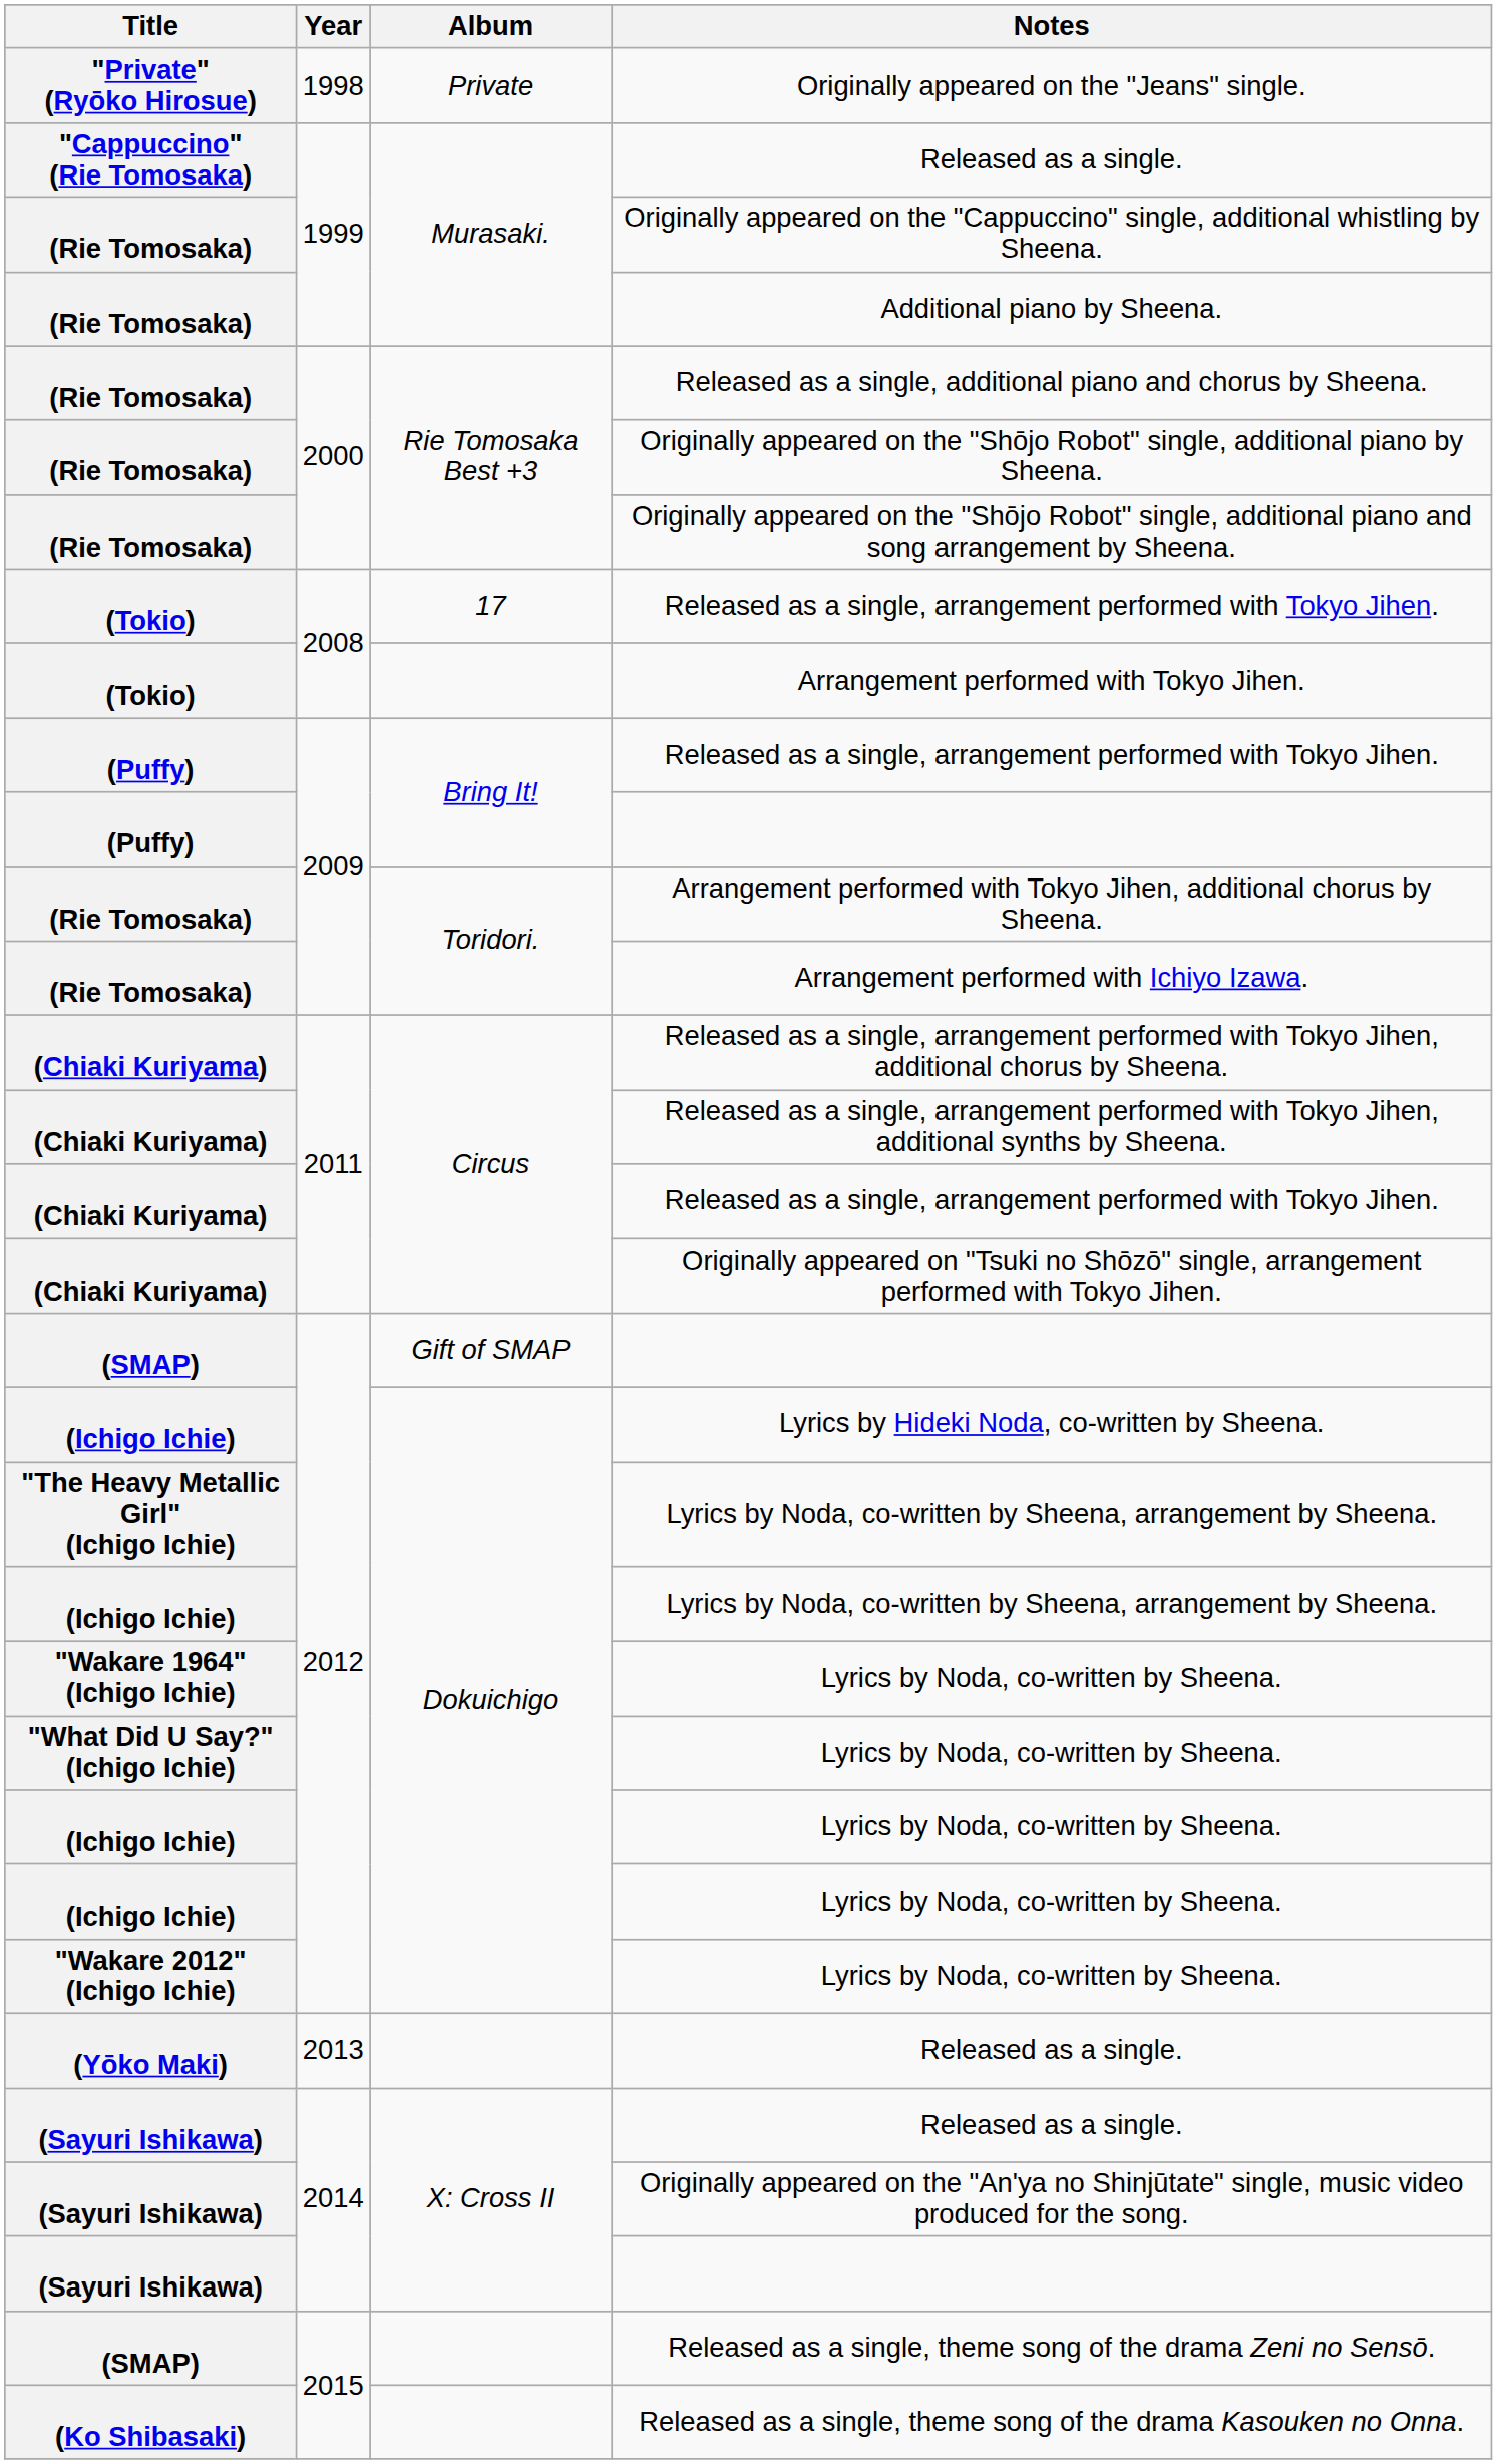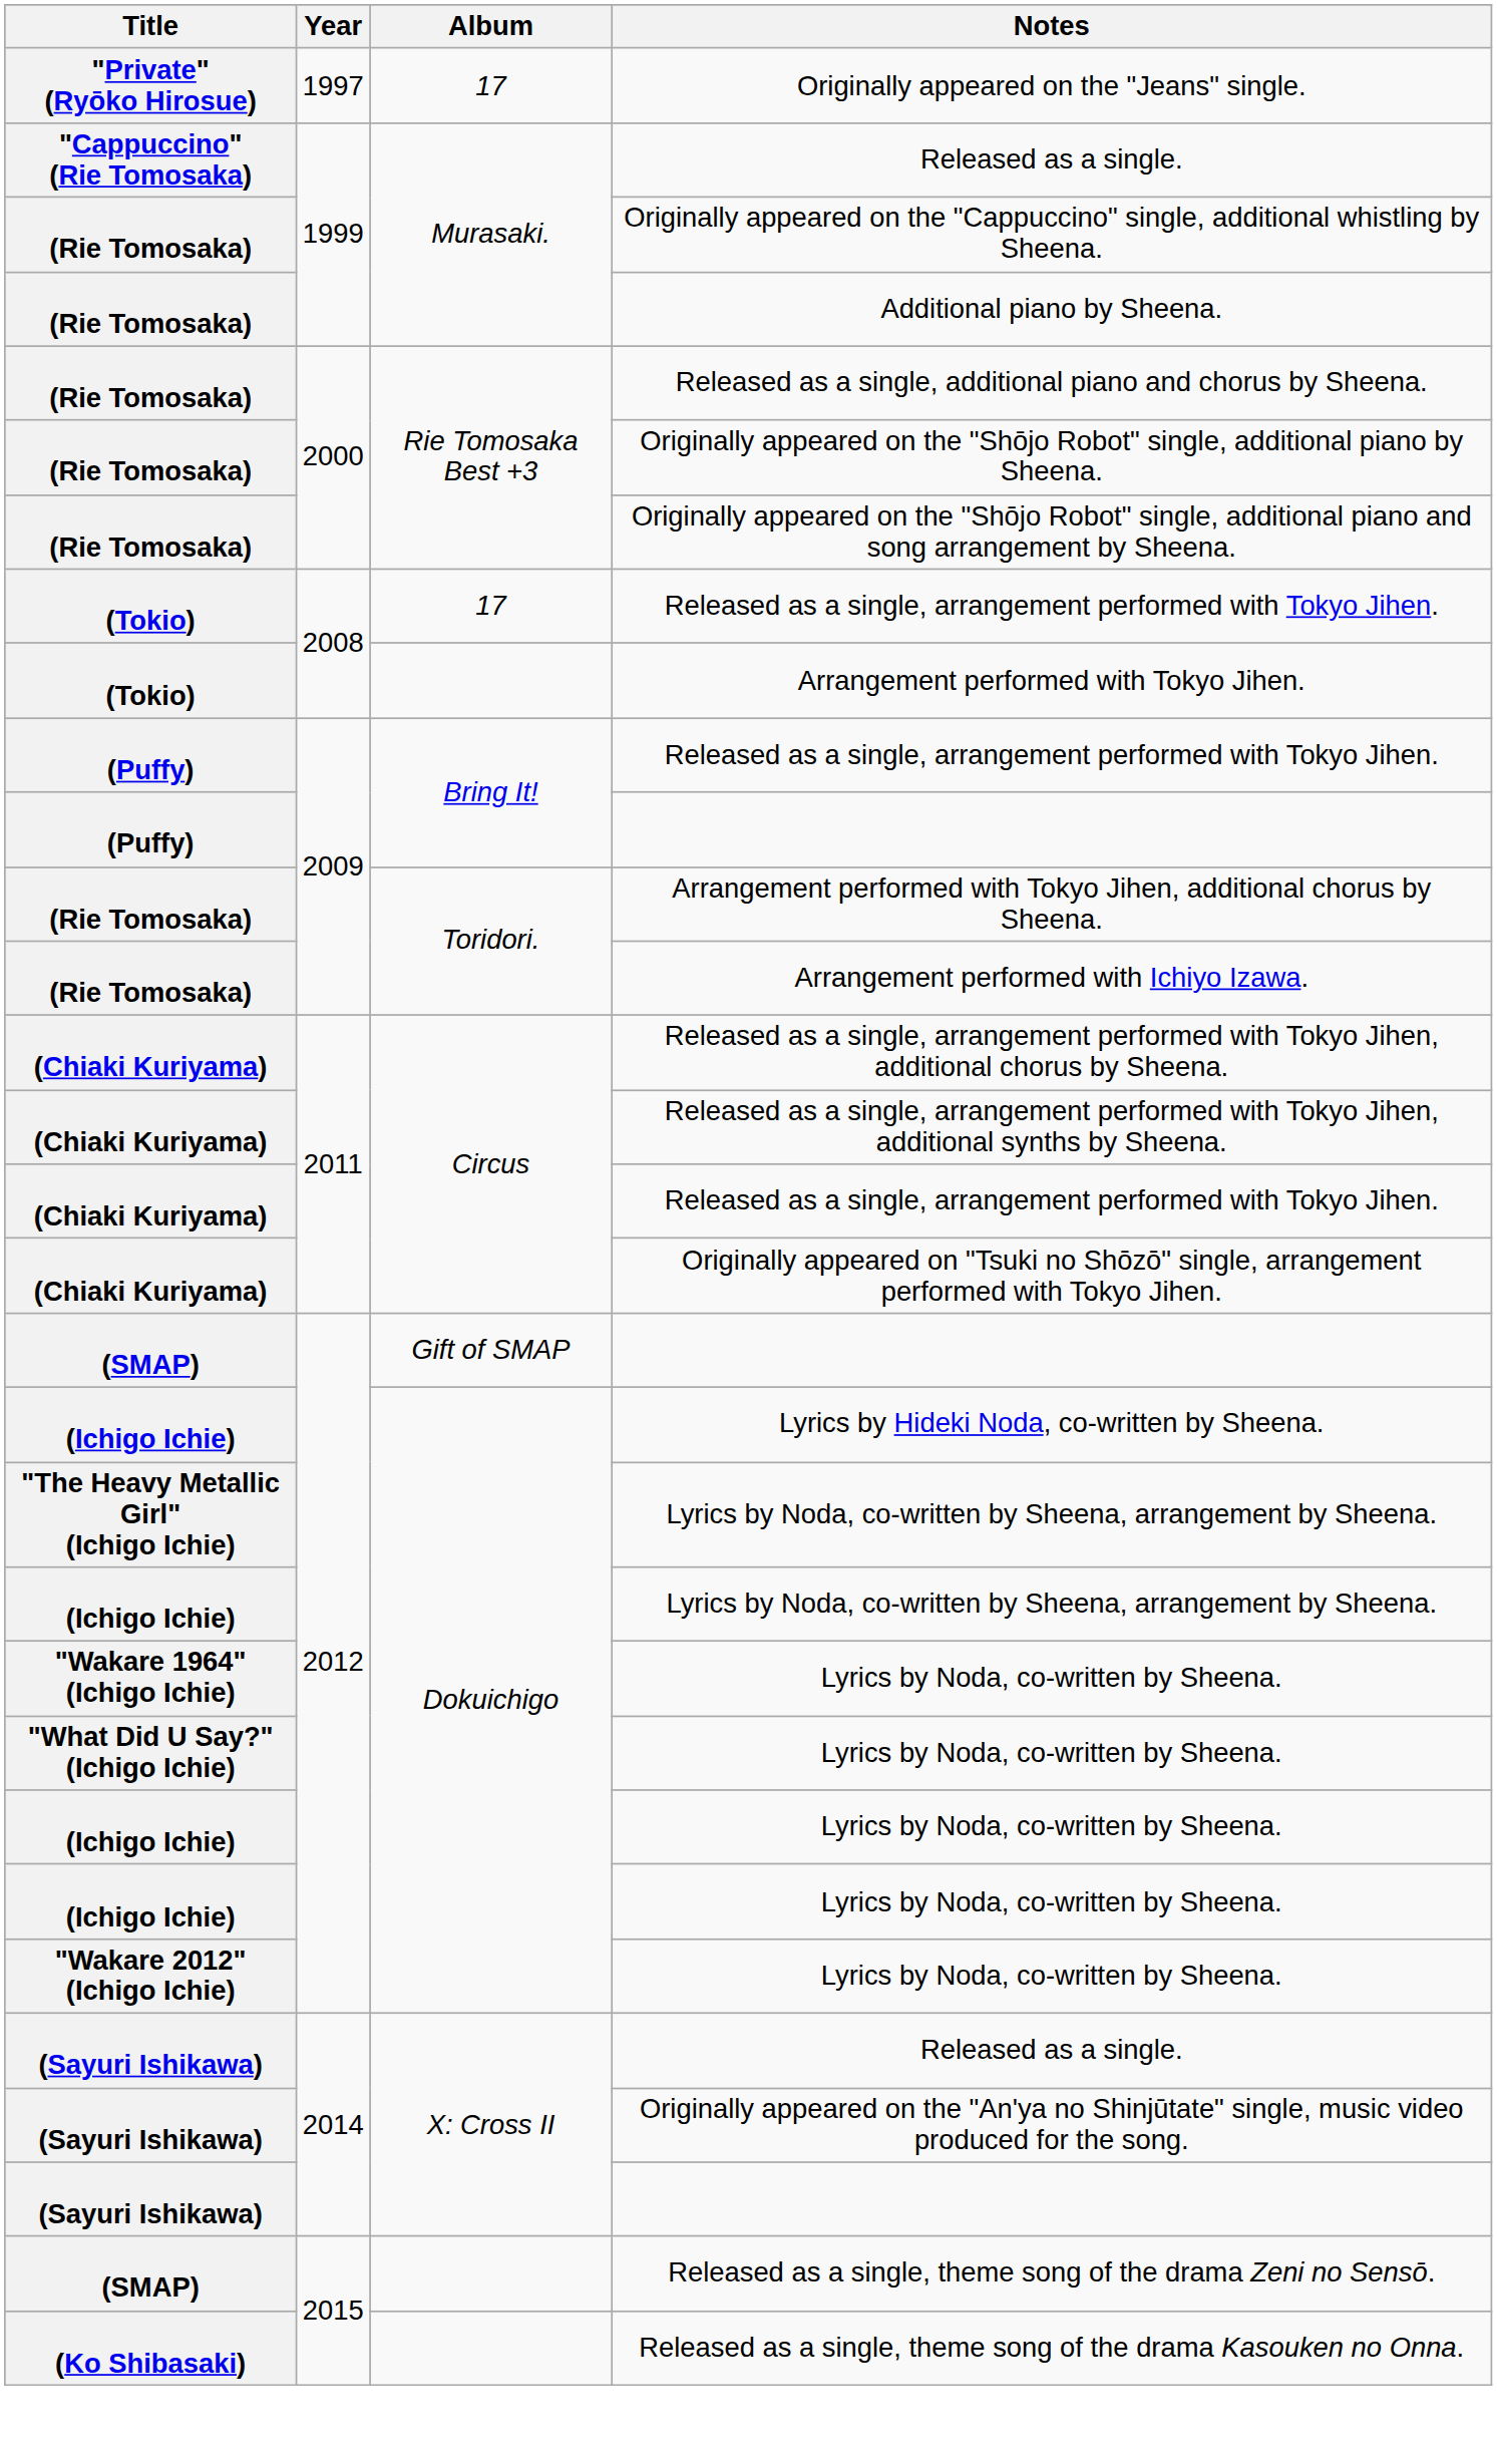 <table class="wikitable plainrowheaders" style="text-align:center;">
 <tr>
 <th scope="col">Title</th>
 <th scope="col">Year</th>
 <th scope="col">Album</th>
 <th scope="col">Notes</th>
 </tr>
 <tr>
 <th scope="row">"<a href='#'>Private</a>"<br><span>(<a href='#'>Ryōko Hirosue</a>)</span></th>
-<td>1998</td>
-<td><em>Private</em></td>
+<td>1997</td>
+<td><em>17</em></td>
 <td>Originally appeared on the "Jeans" single.</td>
 </tr>
 <tr>
 <th scope="row">"<a href='#'>Cappuccino</a>"<br><span>(<a href='#'>Rie Tomosaka</a>)</span></th>
 <td rowspan="3">1999</td>
 <td rowspan="3"><em>Murasaki.</em></td>
 <td>Released as a single.</td>
 </tr>
 <tr>
 <th scope="row"><br><span>(Rie Tomosaka)</span></th>
 <td>Originally appeared on the "Cappuccino" single, additional whistling by Sheena.</td>
 </tr>
 <tr>
 <th scope="row"><br><span>(Rie Tomosaka)</span></th>
 <td>Additional piano by Sheena.</td>
 </tr>
 <tr>
 <th scope="row"><br><span>(Rie Tomosaka)</span></th>
 <td rowspan="3">2000</td>
 <td rowspan="3"><em>Rie Tomosaka Best +3</em></td>
 <td>Released as a single, additional piano and chorus by Sheena.</td>
 </tr>
 <tr>
 <th scope="row"><br><span>(Rie Tomosaka)</span></th>
 <td>Originally appeared on the "Shōjo Robot" single, additional piano by Sheena.</td>
 </tr>
 <tr>
 <th scope="row"><br><span>(Rie Tomosaka)</span></th>
 <td>Originally appeared on the "Shōjo Robot" single, additional piano and song arrangement by Sheena.</td>
 </tr>
 <tr>
 <th scope="row"><br><span>(<a href='#'>Tokio</a>)</span></th>
 <td rowspan="2">2008</td>
 <td><em>17</em></td>
 <td>Released as a single, arrangement performed with <a href='#'>Tokyo Jihen</a>.</td>
 </tr>
 <tr>
 <th scope="row"><br><span>(Tokio)</span></th>
 <td></td>
 <td>Arrangement performed with Tokyo Jihen.</td>
 </tr>
 <tr>
 <th scope="row"><br><span>(<a href='#'>Puffy</a>)</span></th>
 <td rowspan="4">2009</td>
 <td rowspan="2"><em><a href='#'>Bring It!</a></em></td>
 <td>Released as a single, arrangement performed with Tokyo Jihen.</td>
 </tr>
 <tr>
 <th scope="row"><br><span>(Puffy)</span></th>
 <td></td>
 </tr>
 <tr>
 <th scope="row"><br><span>(Rie Tomosaka)</span></th>
 <td rowspan="2"><em>Toridori.</em></td>
 <td>Arrangement performed with Tokyo Jihen, additional chorus by Sheena.</td>
 </tr>
 <tr>
 <th scope="row"><br><span>(Rie Tomosaka)</span></th>
 <td>Arrangement performed with <a href='#'>Ichiyo Izawa</a>.</td>
 </tr>
 <tr>
 <th scope="row"><br><span>(<a href='#'>Chiaki Kuriyama</a>)</span></th>
 <td rowspan="4">2011</td>
 <td rowspan="4"><em>Circus</em></td>
 <td>Released as a single, arrangement performed with Tokyo Jihen, additional chorus by Sheena.</td>
 </tr>
 <tr>
 <th scope="row"><br><span>(Chiaki Kuriyama)</span></th>
 <td>Released as a single, arrangement performed with Tokyo Jihen, additional synths by Sheena.</td>
 </tr>
 <tr>
 <th scope="row"><br><span>(Chiaki Kuriyama)</span></th>
 <td>Released as a single, arrangement performed with Tokyo Jihen.</td>
 </tr>
 <tr>
 <th scope="row"><br><span>(Chiaki Kuriyama)</span></th>
 <td>Originally appeared on "Tsuki no Shōzō" single, arrangement performed with Tokyo Jihen.</td>
 </tr>
 <tr>
 <th scope="row"><br><span>(<a href='#'>SMAP</a>)</span></th>
 <td rowspan="9">2012</td>
 <td><em>Gift of SMAP</em></td>
 <td></td>
 </tr>
 <tr>
 <th scope="row"><br><span>(<a href='#'>Ichigo Ichie</a>)</span></th>
 <td rowspan="8"><em>Dokuichigo</em></td>
 <td>Lyrics by <a href='#'>Hideki Noda</a>, co-written by Sheena.</td>
 </tr>
 <tr>
 <th scope="row">"The Heavy Metallic Girl"<br><span>(Ichigo Ichie)</span></th>
 <td>Lyrics by Noda, co-written by Sheena, arrangement by Sheena.</td>
 </tr>
 <tr>
 <th scope="row"><br><span>(Ichigo Ichie)</span></th>
 <td>Lyrics by Noda, co-written by Sheena, arrangement by Sheena.</td>
 </tr>
 <tr>
 <th scope="row">"Wakare 1964"<br><span>(Ichigo Ichie)</span></th>
 <td>Lyrics by Noda, co-written by Sheena.</td>
 </tr>
 <tr>
 <th scope="row">"What Did U Say?"<br><span>(Ichigo Ichie)</span></th>
 <td>Lyrics by Noda, co-written by Sheena.</td>
 </tr>
 <tr>
 <th scope="row"><br><span>(Ichigo Ichie)</span></th>
 <td>Lyrics by Noda, co-written by Sheena.</td>
 </tr>
 <tr>
 <th scope="row"><br><span>(Ichigo Ichie)</span></th>
 <td>Lyrics by Noda, co-written by Sheena.</td>
 </tr>
 <tr>
 <th scope="row">"Wakare 2012"<br><span>(Ichigo Ichie)</span></th>
 <td>Lyrics by Noda, co-written by Sheena.</td>
 </tr>
 <tr>
-<th scope="row"><br><span>(<a href='#'>Yōko Maki</a>)</span></th>
-<td>2013</td>
-<td></td>
-<td>Released as a single.</td>
-</tr>
-<tr>
 <th scope="row"><br><span>(<a href='#'>Sayuri Ishikawa</a>)</span></th>
 <td rowspan="3">2014</td>
 <td rowspan="3"><em>X: Cross II</em></td>
 <td>Released as a single.</td>
 </tr>
 <tr>
 <th scope="row"><br><span>(Sayuri Ishikawa)</span></th>
 <td>Originally appeared on the "An'ya no Shinjūtate" single, music video produced for the song.</td>
 </tr>
 <tr>
 <th scope="row"><br><span>(Sayuri Ishikawa)</span></th>
 <td></td>
 </tr>
 <tr>
 <th scope="row"><br><span>(SMAP)</span></th>
 <td rowspan="2">2015</td>
 <td></td>
 <td>Released as a single, theme song of the drama <em>Zeni no Sensō</em>.</td>
 </tr>
 <tr>
 <th scope="row"><br><span>(<a href='#'>Ko Shibasaki</a>)</span></th>
 <td></td>
 <td>Released as a single, theme song of the drama <em>Kasouken no Onna</em>.</td>
 </tr>
 </table>
